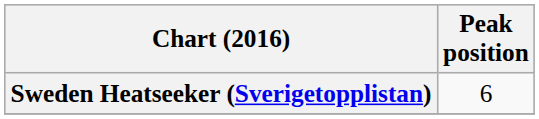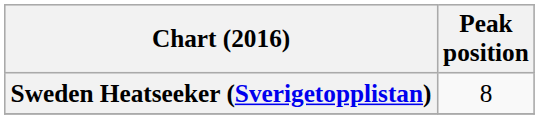 <table class="wikitable sortable plainrowheaders" style="text-align:center">
 <tr>
 <th scope="col">Chart (2016)</th>
 <th scope="col">Peak<br>position</th>
 </tr>
 <tr>
 <th scope="row">Sweden Heatseeker (<a href='#'>Sverigetopplistan</a>)</th>
-<td>6</td>
+<td>8</td>
 </tr>
 <tr>
 </tr>
 </table>
